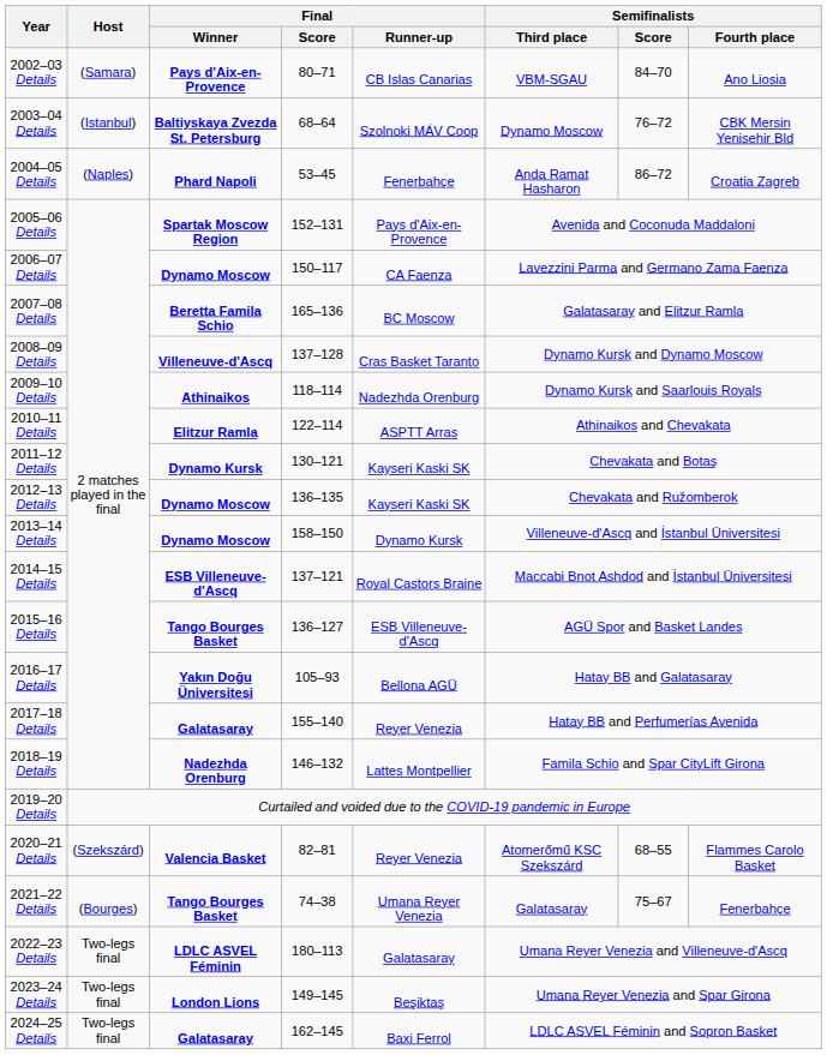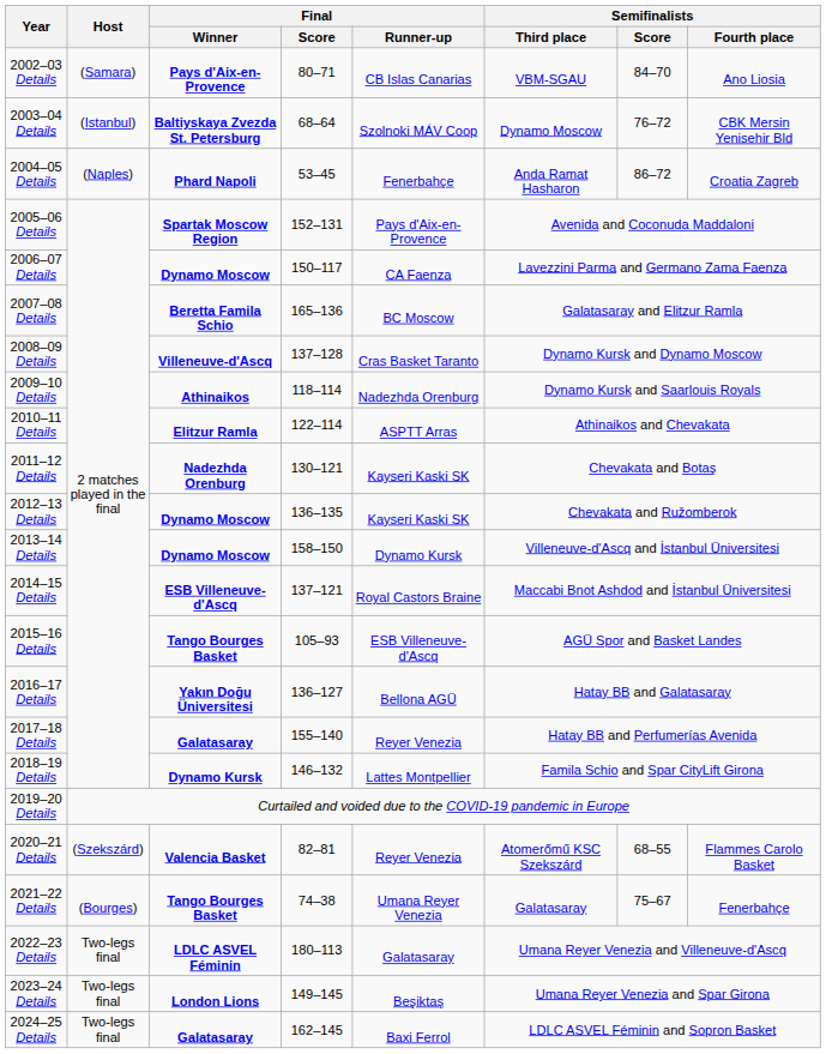 <table class=wikitable style="text-align:center; font-size:90%; width:100%">
 <tr>
 <th rowspan=2 width=7%>Year</th>
 <th rowspan=2 width=7%>Host</th>
 <th colspan=3>Final</th>
 <th colspan=3>Semifinalists</th>
 </tr>
 <tr>
 <th width=15%>Winner</th>
 <th width=8%>Score</th>
 <th width=15%>Runner-up</th>
 <th width=15%>Third place</th>
 <th width=8%>Score</th>
 <th width=15%>Fourth place</th>
 </tr>
 <tr>
 <td>2002–03<br><em><a href='#'>Details</a></em></td>
 <td> (<a href='#'>Samara</a>)</td>
 <td><br><strong><a href='#'>Pays d'Aix-en-Provence</a></strong></td>
 <td>80–71</td>
 <td><br><a href='#'>CB Islas Canarias</a></td>
 <td><br><a href='#'>VBM-SGAU</a></td>
 <td>84–70</td>
 <td><br><a href='#'>Ano Liosia</a></td>
 </tr>
 <tr>
 <td>2003–04<br><em><a href='#'>Details</a></em></td>
 <td> (<a href='#'>Istanbul</a>)</td>
 <td><br><strong><a href='#'>Baltiyskaya Zvezda St. Petersburg</a></strong></td>
 <td>68–64</td>
 <td><br><a href='#'>Szolnoki MÁV Coop</a></td>
 <td><br><a href='#'>Dynamo Moscow</a></td>
 <td>76–72</td>
 <td><br><a href='#'>CBK Mersin Yenisehir Bld</a></td>
 </tr>
 <tr>
 <td>2004–05<br><em><a href='#'>Details</a></em></td>
 <td> (<a href='#'>Naples</a>)</td>
 <td><br><strong><a href='#'>Phard Napoli</a></strong></td>
 <td>53–45</td>
 <td><br><a href='#'>Fenerbahçe</a></td>
 <td><br><a href='#'>Anda Ramat Hasharon</a></td>
 <td>86–72</td>
 <td><br><a href='#'>Croatia Zagreb</a></td>
 </tr>
 <tr>
 <td>2005–06<br><em><a href='#'>Details</a></em></td>
 <td rowspan=14 align=center>2 matches played in the final</td>
 <td><br><strong><a href='#'>Spartak Moscow Region</a></strong></td>
 <td>152–131<br></td>
 <td><br><a href='#'>Pays d'Aix-en-Provence</a></td>
 <td colspan=3> <a href='#'>Avenida</a> and  <a href='#'>Coconuda Maddaloni</a></td>
 </tr>
 <tr>
 <td>2006–07<br><em><a href='#'>Details</a></em></td>
 <td><br><strong><a href='#'>Dynamo Moscow</a></strong></td>
 <td>150–117<br></td>
 <td><br><a href='#'>CA Faenza</a></td>
 <td colspan=3> <a href='#'>Lavezzini Parma</a> and  <a href='#'>Germano Zama Faenza</a></td>
 </tr>
 <tr>
 <td>2007–08<br><em><a href='#'>Details</a></em></td>
 <td><br><strong><a href='#'>Beretta Famila Schio</a></strong></td>
 <td>165–136<br></td>
 <td><br><a href='#'>BC Moscow</a></td>
 <td colspan=3> <a href='#'>Galatasaray</a> and  <a href='#'>Elitzur Ramla</a></td>
 </tr>
 <tr>
 <td>2008–09<br><em><a href='#'>Details</a></em></td>
 <td><br><strong><a href='#'>Villeneuve-d'Ascq</a></strong></td>
 <td>137–128<br></td>
 <td><br><a href='#'>Cras Basket Taranto</a></td>
 <td colspan=3> <a href='#'>Dynamo Kursk</a> and  <a href='#'>Dynamo Moscow</a></td>
 </tr>
 <tr>
 <td>2009–10<br><em><a href='#'>Details</a></em></td>
 <td><br><strong><a href='#'>Athinaikos</a></strong></td>
 <td>118–114<br></td>
 <td><br><a href='#'>Nadezhda Orenburg</a></td>
 <td colspan=3> <a href='#'>Dynamo Kursk</a> and  <a href='#'>Saarlouis Royals</a></td>
 </tr>
 <tr>
 <td>2010–11<br><em><a href='#'>Details</a></em></td>
 <td><br><strong><a href='#'>Elitzur Ramla</a></strong></td>
 <td>122–114<br></td>
 <td><br><a href='#'>ASPTT Arras</a></td>
 <td colspan=3> <a href='#'>Athinaikos</a> and  <a href='#'>Chevakata</a></td>
 </tr>
 <tr>
 <td>2011–12<br><em><a href='#'>Details</a></em></td>
-<td><br><strong><a href='#'>Dynamo Kursk</a></strong></td>
+<td><br><strong><a href='#'>Nadezhda Orenburg</a></strong></td>
 <td>130–121<br></td>
 <td><br><a href='#'>Kayseri Kaski SK</a></td>
 <td colspan=3> <a href='#'>Chevakata</a> and  <a href='#'>Botaş</a></td>
 </tr>
 <tr>
 <td>2012–13<br><em><a href='#'>Details</a></em></td>
 <td><br><strong><a href='#'>Dynamo Moscow</a></strong></td>
 <td>136–135<br></td>
 <td><br><a href='#'>Kayseri Kaski SK</a></td>
 <td colspan=3> <a href='#'>Chevakata</a> and  <a href='#'>Ružomberok</a></td>
 </tr>
 <tr>
 <td>2013–14<br><em><a href='#'>Details</a></em></td>
 <td><br><strong><a href='#'>Dynamo Moscow</a></strong></td>
 <td>158–150<br></td>
 <td><br><a href='#'>Dynamo Kursk</a></td>
 <td colspan=3> <a href='#'>Villeneuve-d'Ascq</a> and  <a href='#'>İstanbul Üniversitesi</a></td>
 </tr>
 <tr>
 <td>2014–15<br><em><a href='#'>Details</a></em></td>
 <td><br><strong><a href='#'>ESB Villeneuve-d'Ascq</a></strong></td>
 <td>137–121<br></td>
 <td><br><a href='#'>Royal Castors Braine</a></td>
 <td colspan=3> <a href='#'>Maccabi Bnot Ashdod</a> and  <a href='#'>İstanbul Üniversitesi</a></td>
 </tr>
 <tr>
 <td>2015–16<br><em><a href='#'>Details</a></em></td>
 <td><br><strong><a href='#'>Tango Bourges Basket</a></strong></td>
-<td>136–127<br></td>
+<td>105–93<br></td>
 <td><br><a href='#'>ESB Villeneuve-d'Ascq</a></td>
 <td colspan=3> <a href='#'>AGÜ Spor</a> and  <a href='#'>Basket Landes</a></td>
 </tr>
 <tr>
 <td>2016–17<br><em><a href='#'>Details</a></em></td>
 <td><br><strong><a href='#'>Yakın Doğu Üniversitesi</a></strong></td>
-<td>105–93<br></td>
+<td>136–127<br></td>
 <td><br><a href='#'>Bellona AGÜ</a></td>
 <td colspan=3> <a href='#'>Hatay BB</a> and  <a href='#'>Galatasaray</a></td>
 </tr>
 <tr>
 <td>2017–18<br><em><a href='#'>Details</a></em></td>
 <td><br><strong><a href='#'>Galatasaray</a></strong></td>
 <td>155–140<br></td>
 <td><br><a href='#'>Reyer Venezia</a></td>
 <td colspan=3> <a href='#'>Hatay BB</a> and  <a href='#'>Perfumerías Avenida</a></td>
 </tr>
 <tr>
 <td>2018–19<br><em><a href='#'>Details</a></em></td>
-<td><br><strong><a href='#'>Nadezhda Orenburg</a></strong></td>
+<td><br><strong><a href='#'>Dynamo Kursk</a></strong></td>
 <td>146–132<br></td>
 <td><br><a href='#'>Lattes Montpellier</a></td>
 <td colspan=3> <a href='#'>Famila Schio</a> and  <a href='#'>Spar CityLift Girona</a></td>
 </tr>
 <tr>
 <td>2019–20<br><em><a href='#'>Details</a></em></td>
 <td colspan=9 style="text-align:center;"><em>Curtailed and voided due to the <a href='#'>COVID-19 pandemic in Europe</a></em></td>
 </tr>
 <tr>
 <td>2020–21<br><em><a href='#'>Details</a></em></td>
 <td> (<a href='#'>Szekszárd</a>)</td>
 <td><br><strong><a href='#'> Valencia Basket</a></strong></td>
 <td>82–81</td>
 <td><br><a href='#'> Reyer Venezia</a></td>
 <td><br><a href='#'>Atomerőmű KSC Szekszárd</a></td>
 <td>68–55</td>
 <td><br><a href='#'>Flammes Carolo Basket</a></td>
 </tr>
 <tr>
 <td>2021–22<br><em><a href='#'>Details</a></em></td>
 <td> <br> (<a href='#'>Bourges</a>)</td>
 <td><br><strong><a href='#'>Tango Bourges Basket</a></strong></td>
 <td>74–38</td>
 <td><br><a href='#'>Umana Reyer Venezia</a></td>
 <td><br><a href='#'>Galatasaray</a></td>
 <td>75–67</td>
 <td><br><a href='#'>Fenerbahçe</a></td>
 </tr>
 <tr>
 <td>2022–23<br><em><a href='#'>Details</a></em></td>
 <td rowspan=1 align=center>Two-legs final</td>
 <td><br><strong><a href='#'>LDLC ASVEL Féminin</a></strong></td>
 <td>180–113<br></td>
 <td><br><a href='#'>Galatasaray</a></td>
 <td colspan=3> <a href='#'>Umana Reyer Venezia</a> and  <a href='#'>Villeneuve-d'Ascq</a></td>
 </tr>
 <tr>
 <td>2023–24<br><em><a href='#'>Details</a></em></td>
 <td rowspan=1 align=center>Two-legs final</td>
 <td><br><strong><a href='#'>London Lions</a></strong></td>
 <td>149–145<br></td>
 <td><br><a href='#'>Beşiktaş</a></td>
 <td colspan=3> <a href='#'>Umana Reyer Venezia</a> and  <a href='#'>Spar Girona</a></td>
 </tr>
 <tr>
 <td>2024–25<br><em><a href='#'>Details</a></em></td>
 <td rowspan=1 align=center>Two-legs final</td>
 <td><br><strong><a href='#'>Galatasaray</a></strong></td>
 <td>162–145<br></td>
 <td><br><a href='#'>Baxi Ferrol</a></td>
 <td colspan=3> <a href='#'>LDLC ASVEL Féminin</a> and  <a href='#'>Sopron Basket</a></td>
 </tr>
 </table>
